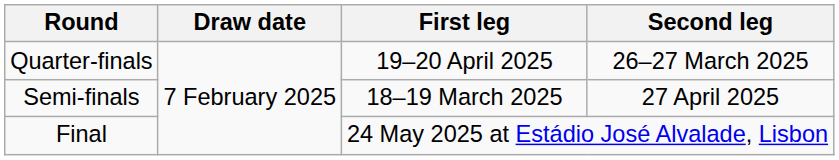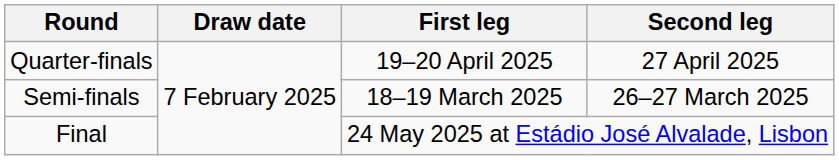 <table class="wikitable" style="text-align:center">
 <tr>
 <th>Round</th>
 <th>Draw date</th>
 <th>First leg</th>
 <th>Second leg</th>
 </tr>
 <tr>
 <td>Quarter-finals</td>
 <td rowspan="3">7 February 2025</td>
 <td>19–20 April 2025</td>
-<td>26–27 March 2025</td>
+<td>27 April 2025</td>
 </tr>
 <tr>
 <td>Semi-finals</td>
 <td>18–19 March 2025</td>
-<td>27 April 2025</td>
+<td>26–27 March 2025</td>
 </tr>
 <tr>
 <td>Final</td>
 <td colspan="2">24 May 2025 at <a href='#'>Estádio José Alvalade</a>, <a href='#'>Lisbon</a></td>
 </tr>
 </table>
